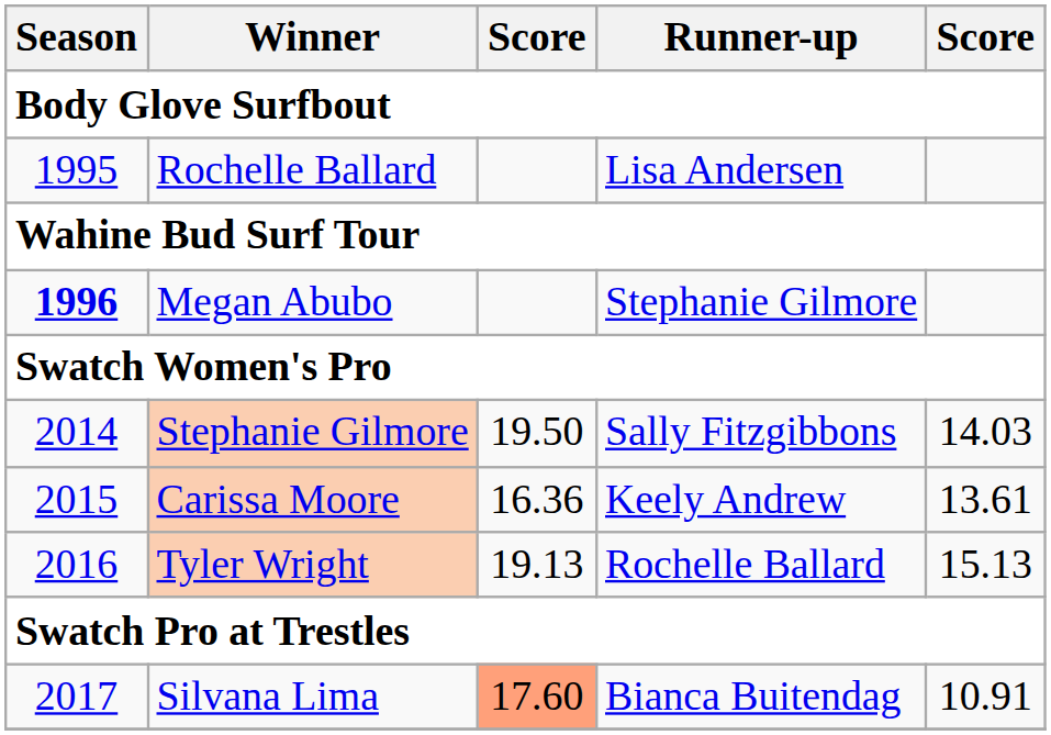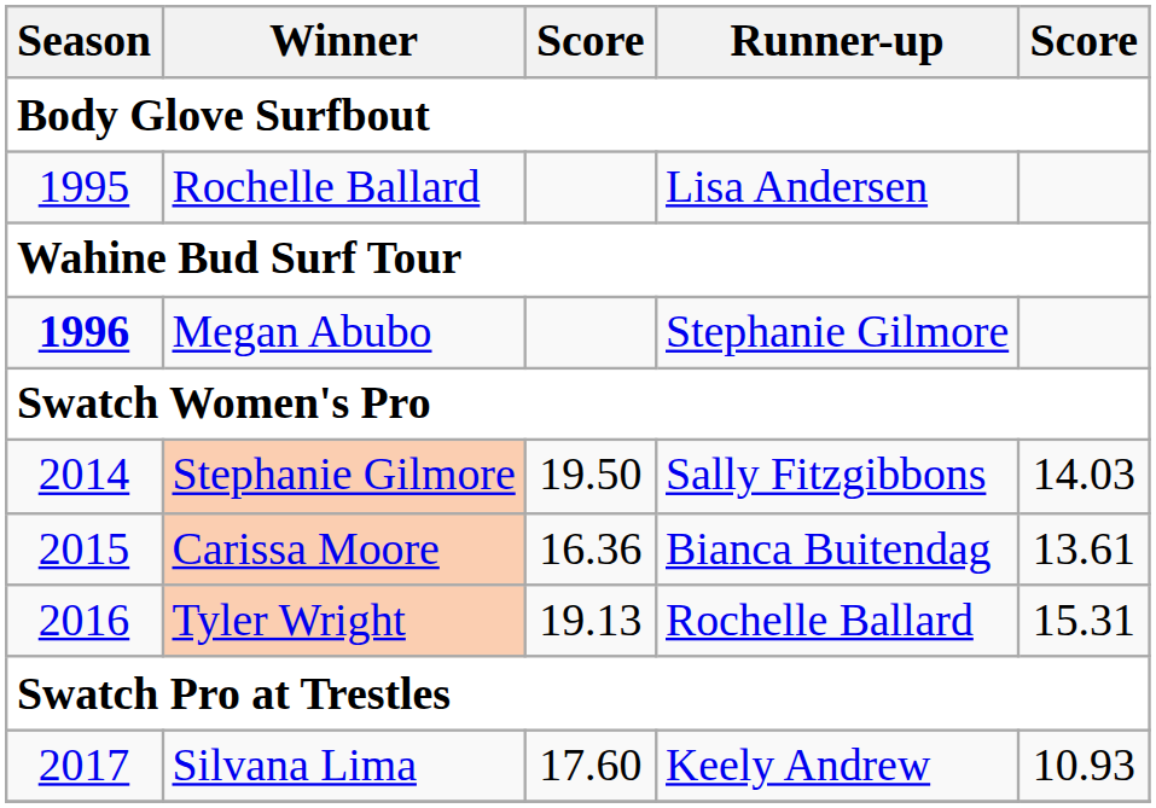 <table class=wikitable>
 <tr>
 <th>Season</th>
 <th>Winner</th>
 <th>Score</th>
 <th>Runner-up</th>
 <th>Score</th>
 </tr>
 <tr>
 <td colspan = "5" bgcolor=ffffff><strong>Body Glove Surfbout</strong></td>
 </tr>
 <tr>
 <td align=center><a href='#'>1995</a></td>
 <td> <a href='#'>Rochelle Ballard</a></td>
 <td align=center></td>
 <td> <a href='#'>Lisa Andersen</a></td>
 <td align=center></td>
 </tr>
 <tr>
 <td colspan = "5" bgcolor=ffffff><strong>Wahine Bud Surf Tour</strong></td>
 </tr>
 <tr>
 <td align=center><strong><a href='#'>1996</a></strong></td>
 <td> <a href='#'>Megan Abubo</a></td>
 <td align=center></td>
 <td> <a href='#'>Stephanie Gilmore</a></td>
 <td align=center></td>
 </tr>
 <tr>
 <td colspan = "5" bgcolor=ffffff><strong>Swatch Women's Pro</strong></td>
 </tr>
 <tr>
 <td align=center><a href='#'>2014</a></td>
 <td style="background-color:#FBCEB1"> <a href='#'>Stephanie Gilmore</a></td>
 <td align=center>19.50</td>
 <td> <a href='#'>Sally Fitzgibbons</a></td>
 <td align=center>14.03</td>
 </tr>
 <tr>
 <td align=center><a href='#'>2015</a></td>
 <td style="background-color:#FBCEB1"> <a href='#'>Carissa Moore</a></td>
 <td align=center>16.36</td>
-<td> <a href='#'>Keely Andrew</a></td>
+<td> <a href='#'>Bianca Buitendag</a></td>
 <td align=center>13.61</td>
 </tr>
 <tr>
 <td align=center><a href='#'>2016</a></td>
 <td style="background-color:#FBCEB1"> <a href='#'>Tyler Wright</a></td>
 <td align=center>19.13</td>
 <td> <a href='#'>Rochelle Ballard</a></td>
-<td align=center>15.13</td>
+<td align=center>15.31</td>
 </tr>
 <tr>
 <td colspan = "5" bgcolor=ffffff><strong>Swatch Pro at Trestles</strong></td>
 </tr>
 <tr>
 <td align=center><a href='#'>2017</a></td>
 <td> <a href='#'>Silvana Lima</a></td>
-<td align=center style="background: lightsalmon;">17.60</td>
-<td> <a href='#'>Bianca Buitendag</a></td>
-<td align=center>10.91</td>
+<td align=center>17.60</td>
+<td> <a href='#'>Keely Andrew</a></td>
+<td align=center>10.93</td>
 </tr>
 <tr>
 </tr>
 </table>
